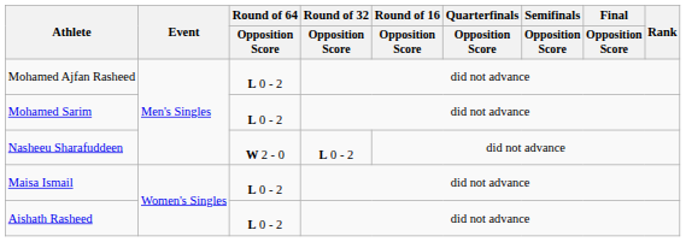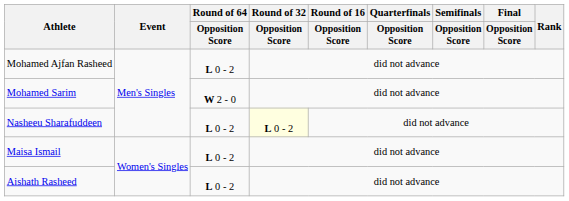 <table class=wikitable style="font-size:90%">
 <tr>
 <th rowspan="2">Athlete</th>
 <th rowspan="2">Event</th>
 <th>Round of 64</th>
 <th>Round of 32</th>
 <th>Round of 16</th>
 <th>Quarterfinals</th>
 <th>Semifinals</th>
 <th>Final</th>
 <th rowspan=2>Rank</th>
 </tr>
 <tr style="font-size:95%">
 <th>Opposition<br>Score</th>
 <th>Opposition<br>Score</th>
 <th>Opposition<br>Score</th>
 <th>Opposition<br>Score</th>
 <th>Opposition<br>Score</th>
 <th>Opposition<br>Score</th>
 </tr>
 <tr align=center>
 <td align=left>Mohamed Ajfan Rasheed</td>
 <td align=left rowspan=3><a href='#'>Men's Singles</a></td>
 <td><br><strong>L</strong> 0 - 2</td>
 <td colspan=6>did not advance</td>
 </tr>
 <tr align=center>
 <td align=left><a href='#'>Mohamed Sarim</a></td>
-<td><br><strong>L</strong> 0 - 2</td>
+<td><br><strong>W</strong> 2 - 0</td>
 <td colspan=6>did not advance</td>
 </tr>
 <tr align=center>
 <td align=left><a href='#'>Nasheeu Sharafuddeen</a></td>
-<td><br><strong>W</strong> 2 - 0</td>
 <td><br><strong>L</strong> 0 - 2</td>
+<td style="background: lightyellow;"><br><strong>L</strong> 0 - 2</td>
 <td colspan=5>did not advance</td>
 </tr>
 <tr align=center>
 <td align=left><a href='#'>Maisa Ismail</a></td>
 <td align=left rowspan=2><a href='#'>Women's Singles</a></td>
 <td><br><strong>L</strong> 0 - 2</td>
 <td colspan=6>did not advance</td>
 </tr>
 <tr align=center>
 <td align=left><a href='#'>Aishath Rasheed</a></td>
 <td><br><strong>L</strong> 0 - 2</td>
 <td colspan=6>did not advance</td>
 </tr>
 </table>
